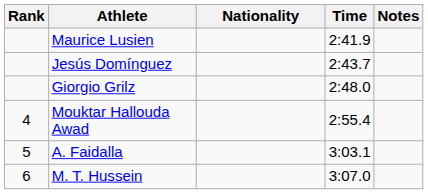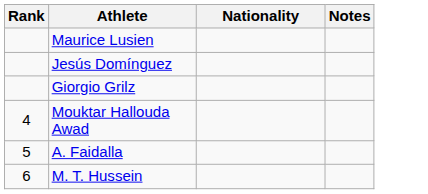 <table class="wikitable sortable" style="text-align:center">
 <tr>
 <th width=30>Rank</th>
 <th width=150>Athlete</th>
 <th width=130>Nationality</th>
-<th width=30>Time</th>
 <th width=30>Notes</th>
 </tr>
 <tr>
 <td></td>
 <td align=left><a href='#'>Maurice Lusien</a></td>
 <td align="left"></td>
-<td>2:41.9</td>
 <td></td>
 </tr>
 <tr>
 <td></td>
 <td align=left><a href='#'>Jesús Domínguez</a></td>
 <td align="left"></td>
-<td>2:43.7</td>
 <td></td>
 </tr>
 <tr>
 <td></td>
 <td align=left><a href='#'>Giorgio Grilz</a></td>
 <td align="left"></td>
-<td>2:48.0</td>
 <td></td>
 </tr>
 <tr>
 <td>4</td>
 <td align=left><a href='#'>Mouktar Hallouda Awad</a></td>
 <td align="left"></td>
-<td>2:55.4</td>
 <td></td>
 </tr>
 <tr>
 <td>5</td>
 <td align=left><a href='#'>A. Faidalla</a></td>
 <td align="left"></td>
-<td>3:03.1</td>
 <td></td>
 </tr>
 <tr>
 <td>6</td>
 <td align=left><a href='#'>M. T. Hussein</a></td>
 <td align="left"></td>
-<td>3:07.0</td>
 <td></td>
 </tr>
 </table>
